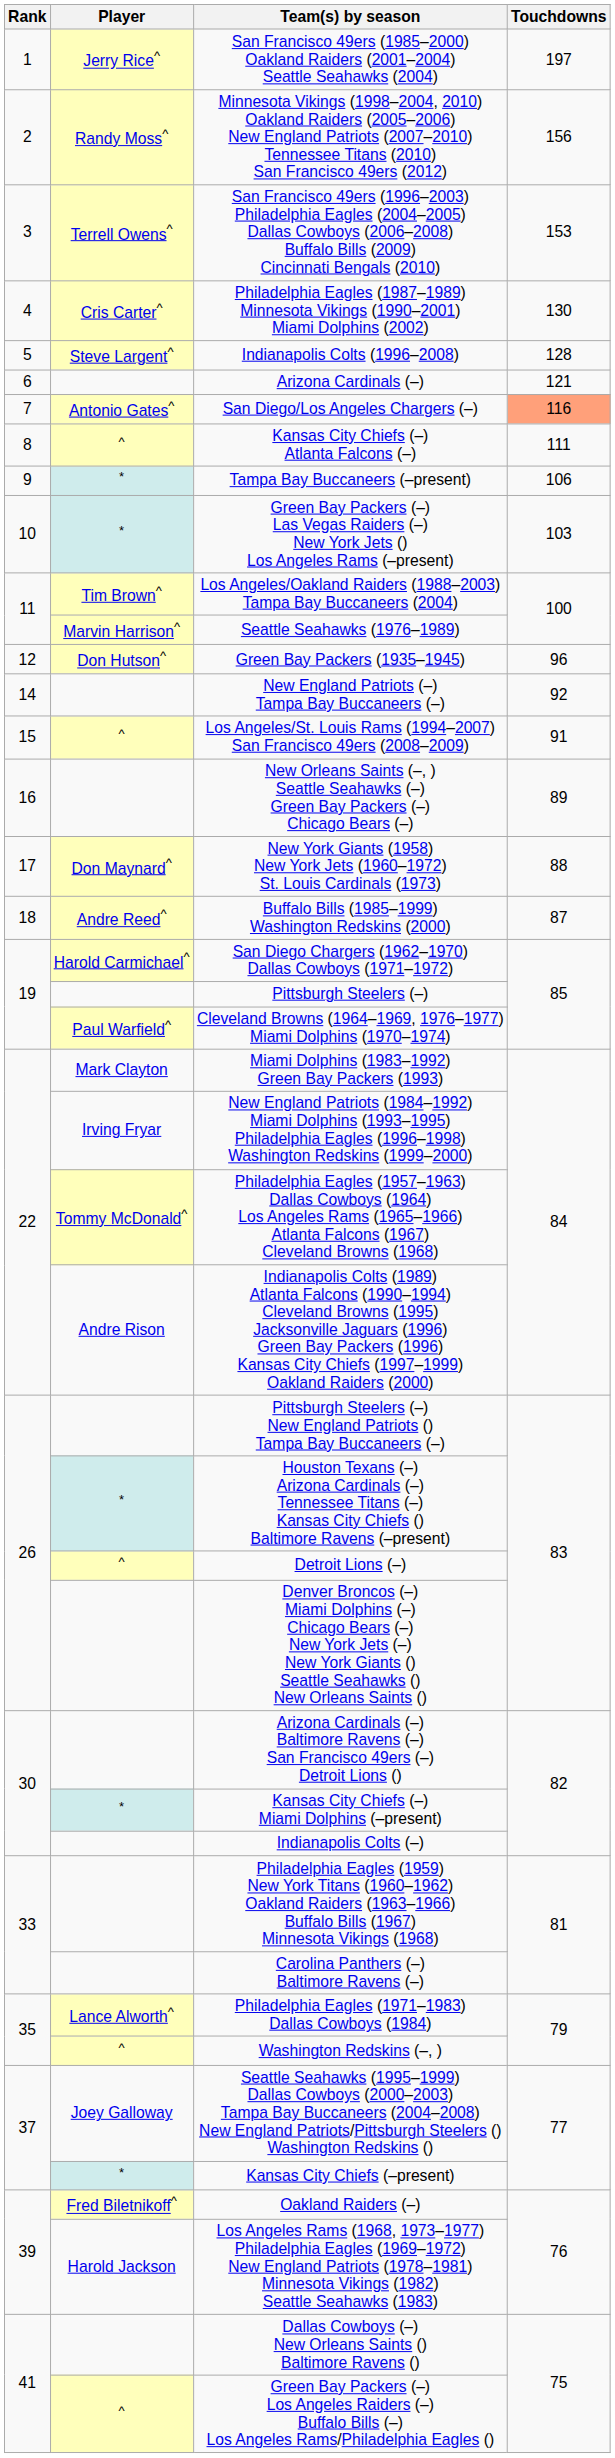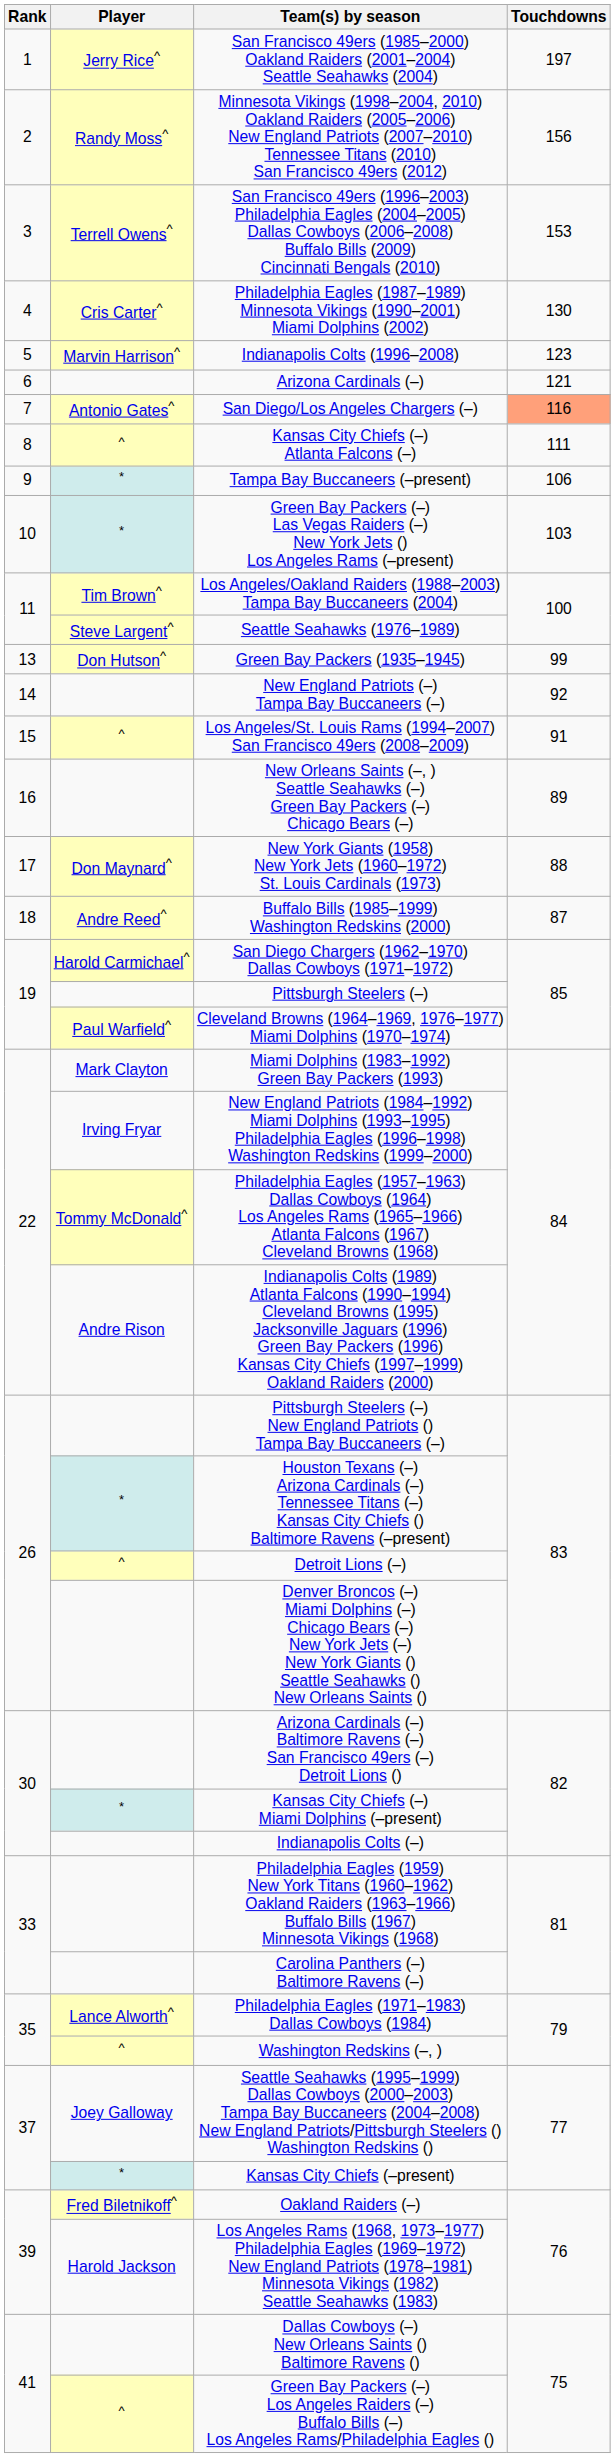 <table class="wikitable sortable" style="text-align:center;">
 <tr>
 <th>Rank</th>
 <th>Player</th>
 <th>Team(s) by season</th>
 <th>Touchdowns</th>
 </tr>
 <tr>
 <td>1</td>
 <td style="background:#ffb;"><a href='#'>Jerry Rice</a><sup>^</sup></td>
 <td><a href='#'>San Francisco 49ers</a> (<a href='#'>1985</a>–<a href='#'>2000</a>)<br><a href='#'>Oakland Raiders</a> (<a href='#'>2001</a>–<a href='#'>2004</a>)<br><a href='#'>Seattle Seahawks</a> (<a href='#'>2004</a>)</td>
 <td>197</td>
 </tr>
 <tr>
 <td>2</td>
 <td style="background:#ffb;"><a href='#'>Randy Moss</a><sup>^</sup></td>
 <td><a href='#'>Minnesota Vikings</a> (<a href='#'>1998</a>–<a href='#'>2004</a>, <a href='#'>2010</a>)<br><a href='#'>Oakland Raiders</a> (<a href='#'>2005</a>–<a href='#'>2006</a>)<br><a href='#'>New England Patriots</a> (<a href='#'>2007</a>–<a href='#'>2010</a>)<br><a href='#'>Tennessee Titans</a> (<a href='#'>2010</a>)<br><a href='#'>San Francisco 49ers</a> (<a href='#'>2012</a>)</td>
 <td>156</td>
 </tr>
 <tr>
 <td>3</td>
 <td style="background:#ffb;"><a href='#'>Terrell Owens</a><sup>^</sup></td>
 <td><a href='#'>San Francisco 49ers</a> (<a href='#'>1996</a>–<a href='#'>2003</a>)<br><a href='#'>Philadelphia Eagles</a> (<a href='#'>2004</a>–<a href='#'>2005</a>)<br><a href='#'>Dallas Cowboys</a> (<a href='#'>2006</a>–<a href='#'>2008</a>)<br><a href='#'>Buffalo Bills</a> (<a href='#'>2009</a>)<br><a href='#'>Cincinnati Bengals</a> (<a href='#'>2010</a>)</td>
 <td>153</td>
 </tr>
 <tr>
 <td>4</td>
 <td style="background:#ffb;"><a href='#'>Cris Carter</a><sup>^</sup></td>
 <td><a href='#'>Philadelphia Eagles</a> (<a href='#'>1987</a>–<a href='#'>1989</a>)<br><a href='#'>Minnesota Vikings</a> (<a href='#'>1990</a>–<a href='#'>2001</a>)<br><a href='#'>Miami Dolphins</a> (<a href='#'>2002</a>)</td>
 <td>130</td>
 </tr>
 <tr>
 <td>5</td>
-<td style="background:#ffb;"><a href='#'>Steve Largent</a><sup>^</sup></td>
+<td style="background:#ffb;"><a href='#'>Marvin Harrison</a><sup>^</sup></td>
 <td><a href='#'>Indianapolis Colts</a> (<a href='#'>1996</a>–<a href='#'>2008</a>)</td>
-<td>128</td>
+<td>123</td>
 </tr>
 <tr>
 <td>6</td>
 <td></td>
 <td><a href='#'>Arizona Cardinals</a> (–)</td>
 <td>121</td>
 </tr>
 <tr>
 <td>7</td>
 <td style="background:#ffb;"><a href='#'>Antonio Gates</a><sup>^</sup></td>
 <td><a href='#'>San Diego/Los Angeles Chargers</a> (–)</td>
 <td style="background: lightsalmon;">116</td>
 </tr>
 <tr>
 <td>8</td>
 <td style="background:#ffb;"><sup>^</sup></td>
 <td><a href='#'>Kansas City Chiefs</a> (–)<br><a href='#'>Atlanta Falcons</a> (–)</td>
 <td>111</td>
 </tr>
 <tr>
 <td>9</td>
 <td style="background:#cfecec;"><sup>*</sup></td>
 <td><a href='#'>Tampa Bay Buccaneers</a> (–present)</td>
 <td>106</td>
 </tr>
 <tr>
 <td>10</td>
 <td style="background:#cfecec;"><sup>*</sup></td>
 <td><a href='#'>Green Bay Packers</a> (–)<br><a href='#'>Las Vegas Raiders</a> (–)<br><a href='#'>New York Jets</a> () <br><a href='#'>Los Angeles Rams</a> (–present)</td>
 <td>103</td>
 </tr>
 <tr>
 <td rowspan=2>11</td>
 <td style="background:#ffb;"><a href='#'>Tim Brown</a><sup>^</sup></td>
 <td><a href='#'>Los Angeles/Oakland Raiders</a> (<a href='#'>1988</a>–<a href='#'>2003</a>)<br><a href='#'>Tampa Bay Buccaneers</a> (<a href='#'>2004</a>)</td>
 <td rowspan=2>100</td>
 </tr>
 <tr>
-<td style="background:#ffb;"><a href='#'>Marvin Harrison</a><sup>^</sup></td>
+<td style="background:#ffb;"><a href='#'>Steve Largent</a><sup>^</sup></td>
 <td><a href='#'>Seattle Seahawks</a> (<a href='#'>1976</a>–<a href='#'>1989</a>)</td>
 </tr>
 <tr>
-<td>12</td>
+<td>13</td>
 <td style="background:#ffb;"><a href='#'>Don Hutson</a><sup>^</sup></td>
 <td><a href='#'>Green Bay Packers</a> (<a href='#'>1935</a>–<a href='#'>1945</a>)</td>
-<td>96</td>
+<td>99</td>
 </tr>
 <tr>
 <td>14</td>
 <td></td>
 <td><a href='#'>New England Patriots</a> (–)<br><a href='#'>Tampa Bay Buccaneers</a> (–)</td>
 <td>92</td>
 </tr>
 <tr>
 <td>15</td>
 <td style="background:#ffb;"><sup>^</sup></td>
 <td><a href='#'>Los Angeles/St. Louis Rams</a> (<a href='#'>1994</a>–<a href='#'>2007</a>)<br><a href='#'>San Francisco 49ers</a> (<a href='#'>2008</a>–<a href='#'>2009</a>)</td>
 <td>91</td>
 </tr>
 <tr>
 <td>16</td>
 <td></td>
 <td><a href='#'>New Orleans Saints</a> (–, )<br><a href='#'>Seattle Seahawks</a> (–)<br><a href='#'>Green Bay Packers</a> (–)<br><a href='#'>Chicago Bears</a> (–)</td>
 <td>89</td>
 </tr>
 <tr>
 <td>17</td>
 <td style="background:#ffb;"><a href='#'>Don Maynard</a><sup>^</sup></td>
 <td><a href='#'>New York Giants</a> (<a href='#'>1958</a>)<br><a href='#'>New York Jets</a> (<a href='#'>1960</a>–<a href='#'>1972</a>)<br><a href='#'>St. Louis Cardinals</a> (<a href='#'>1973</a>)</td>
 <td>88</td>
 </tr>
 <tr>
 <td>18</td>
 <td style="background:#ffb;"><a href='#'>Andre Reed</a><sup>^</sup></td>
 <td><a href='#'>Buffalo Bills</a> (<a href='#'>1985</a>–<a href='#'>1999</a>)<br><a href='#'>Washington Redskins</a> (<a href='#'>2000</a>)</td>
 <td>87</td>
 </tr>
 <tr>
 <td rowspan="3">19</td>
 <td style="background:#ffb;"><a href='#'>Harold Carmichael</a><sup>^</sup></td>
 <td><a href='#'>San Diego Chargers</a> (<a href='#'>1962</a>–<a href='#'>1970</a>)<br><a href='#'>Dallas Cowboys</a> (<a href='#'>1971</a>–<a href='#'>1972</a>)</td>
 <td rowspan="3">85</td>
 </tr>
 <tr>
 <td></td>
 <td><a href='#'>Pittsburgh Steelers</a> (–)</td>
 </tr>
 <tr>
 <td style="background:#ffb;"><a href='#'>Paul Warfield</a><sup>^</sup></td>
 <td><a href='#'>Cleveland Browns</a> (<a href='#'>1964</a>–<a href='#'>1969</a>, <a href='#'>1976</a>–<a href='#'>1977</a>)<br><a href='#'>Miami Dolphins</a> (<a href='#'>1970</a>–<a href='#'>1974</a>)</td>
 </tr>
 <tr>
 <td rowspan=4>22</td>
 <td><a href='#'>Mark Clayton</a></td>
 <td><a href='#'>Miami Dolphins</a> (<a href='#'>1983</a>–<a href='#'>1992</a>)<br><a href='#'>Green Bay Packers</a> (<a href='#'>1993</a>)</td>
 <td rowspan=4>84</td>
 </tr>
 <tr>
 <td><a href='#'>Irving Fryar</a></td>
 <td><a href='#'>New England Patriots</a> (<a href='#'>1984</a>–<a href='#'>1992</a>)<br><a href='#'>Miami Dolphins</a> (<a href='#'>1993</a>–<a href='#'>1995</a>)<br><a href='#'>Philadelphia Eagles</a> (<a href='#'>1996</a>–<a href='#'>1998</a>)<br><a href='#'>Washington Redskins</a> (<a href='#'>1999</a>–<a href='#'>2000</a>)</td>
 </tr>
 <tr>
 <td style="background:#ffb;"><a href='#'>Tommy McDonald</a><sup>^</sup></td>
 <td><a href='#'>Philadelphia Eagles</a> (<a href='#'>1957</a>–<a href='#'>1963</a>)<br><a href='#'>Dallas Cowboys</a> (<a href='#'>1964</a>)<br><a href='#'>Los Angeles Rams</a> (<a href='#'>1965</a>–<a href='#'>1966</a>)<br><a href='#'>Atlanta Falcons</a> (<a href='#'>1967</a>)<br><a href='#'>Cleveland Browns</a> (<a href='#'>1968</a>)</td>
 </tr>
 <tr>
 <td><a href='#'>Andre Rison</a></td>
 <td><a href='#'>Indianapolis Colts</a> (<a href='#'>1989</a>)<br><a href='#'>Atlanta Falcons</a> (<a href='#'>1990</a>–<a href='#'>1994</a>)<br><a href='#'>Cleveland Browns</a> (<a href='#'>1995</a>)<br><a href='#'>Jacksonville Jaguars</a> (<a href='#'>1996</a>)<br><a href='#'>Green Bay Packers</a> (<a href='#'>1996</a>)<br><a href='#'>Kansas City Chiefs</a> (<a href='#'>1997</a>–<a href='#'>1999</a>)<br><a href='#'>Oakland Raiders</a> (<a href='#'>2000</a>)</td>
 </tr>
 <tr>
 <td rowspan=4>26</td>
 <td></td>
 <td><a href='#'>Pittsburgh Steelers</a> (–)<br><a href='#'>New England Patriots</a> ()<br><a href='#'>Tampa Bay Buccaneers</a> (–)</td>
 <td rowspan=4>83</td>
 </tr>
 <tr>
 <td style="background:#cfecec;"><sup>*</sup></td>
 <td><a href='#'>Houston Texans</a> (–)<br><a href='#'>Arizona Cardinals</a> (–)<br><a href='#'>Tennessee Titans</a> (–)<br> <a href='#'>Kansas City Chiefs</a> () <br> <a href='#'>Baltimore Ravens</a> (–present)</td>
 </tr>
 <tr>
 <td style="background:#ffb;"><sup>^</sup></td>
 <td><a href='#'>Detroit Lions</a> (–)</td>
 </tr>
 <tr>
 <td></td>
 <td><a href='#'>Denver Broncos</a> (–)<br><a href='#'>Miami Dolphins</a> (–)<br><a href='#'>Chicago Bears</a> (–)<br><a href='#'>New York Jets</a> (–)<br><a href='#'>New York Giants</a> ()<br><a href='#'>Seattle Seahawks</a> ()<br><a href='#'>New Orleans Saints</a> ()</td>
 </tr>
 <tr>
 <td rowspan=3>30</td>
 <td></td>
 <td><a href='#'>Arizona Cardinals</a> (–)<br><a href='#'>Baltimore Ravens</a> (–)<br><a href='#'>San Francisco 49ers</a> (–)<br><a href='#'>Detroit Lions</a> ()</td>
 <td rowspan=3>82</td>
 </tr>
 <tr>
 <td style="background:#cfecec;"><sup>*</sup></td>
 <td><a href='#'>Kansas City Chiefs</a> (–)<br><a href='#'>Miami Dolphins</a> (–present)</td>
 </tr>
 <tr>
 <td></td>
 <td><a href='#'>Indianapolis Colts</a> (–)</td>
 </tr>
 <tr>
 <td rowspan="2">33</td>
 <td></td>
 <td><a href='#'>Philadelphia Eagles</a> (<a href='#'>1959</a>)<br><a href='#'>New York Titans</a> (<a href='#'>1960</a>–<a href='#'>1962</a>)<br><a href='#'>Oakland Raiders</a> (<a href='#'>1963</a>–<a href='#'>1966</a>)<br><a href='#'>Buffalo Bills</a> (<a href='#'>1967</a>)<br><a href='#'>Minnesota Vikings</a> (<a href='#'>1968</a>)</td>
 <td rowspan="2">81</td>
 </tr>
 <tr>
 <td></td>
 <td><a href='#'>Carolina Panthers</a> (–)<br><a href='#'>Baltimore Ravens</a> (–)</td>
 </tr>
 <tr>
 <td rowspan=2>35</td>
 <td style="background:#ffb;"><a href='#'>Lance Alworth</a><sup>^</sup></td>
 <td><a href='#'>Philadelphia Eagles</a> (<a href='#'>1971</a>–<a href='#'>1983</a>)<br><a href='#'>Dallas Cowboys</a> (<a href='#'>1984</a>)</td>
 <td rowspan=2>79</td>
 </tr>
 <tr>
 <td style="background:#ffb;"><sup>^</sup></td>
 <td><a href='#'>Washington Redskins</a> (–, )</td>
 </tr>
 <tr>
 <td rowspan=2>37</td>
 <td><a href='#'>Joey Galloway</a></td>
 <td><a href='#'>Seattle Seahawks</a> (<a href='#'>1995</a>–<a href='#'>1999</a>)<br><a href='#'>Dallas Cowboys</a> (<a href='#'>2000</a>–<a href='#'>2003</a>)<br><a href='#'>Tampa Bay Buccaneers</a> (<a href='#'>2004</a>–<a href='#'>2008</a>)<br><a href='#'>New England Patriots</a>/<a href='#'>Pittsburgh Steelers</a> ()<br><a href='#'>Washington Redskins</a> ()</td>
 <td rowspan=2>77</td>
 </tr>
 <tr>
 <td style="background:#cfecec;"><sup>*</sup></td>
 <td><a href='#'>Kansas City Chiefs</a> (–present)</td>
 </tr>
 <tr>
 <td rowspan=2>39</td>
 <td style="background:#ffb;"><a href='#'>Fred Biletnikoff</a><sup>^</sup></td>
 <td><a href='#'>Oakland Raiders</a> (–)</td>
 <td rowspan=2>76</td>
 </tr>
 <tr>
 <td><a href='#'>Harold Jackson</a></td>
 <td><a href='#'>Los Angeles Rams</a> (<a href='#'>1968</a>, <a href='#'>1973</a>–<a href='#'>1977</a>)<br><a href='#'>Philadelphia Eagles</a> (<a href='#'>1969</a>–<a href='#'>1972</a>)<br><a href='#'>New England Patriots</a> (<a href='#'>1978</a>–<a href='#'>1981</a>)<br><a href='#'>Minnesota Vikings</a> (<a href='#'>1982</a>)<br><a href='#'>Seattle Seahawks</a> (<a href='#'>1983</a>)</td>
 </tr>
 <tr>
 <td rowspan=2>41</td>
 <td></td>
 <td><a href='#'>Dallas Cowboys</a> (–)<br><a href='#'>New Orleans Saints</a> ()<br><a href='#'>Baltimore Ravens</a> ()</td>
 <td rowspan=2>75</td>
 </tr>
 <tr>
 <td style="background:#ffb;"><sup>^</sup></td>
 <td><a href='#'>Green Bay Packers</a> (–)<br><a href='#'>Los Angeles Raiders</a> (–)<br><a href='#'>Buffalo Bills</a> (–)<br><a href='#'>Los Angeles Rams</a>/<a href='#'>Philadelphia Eagles</a> ()</td>
 </tr>
 </table>
